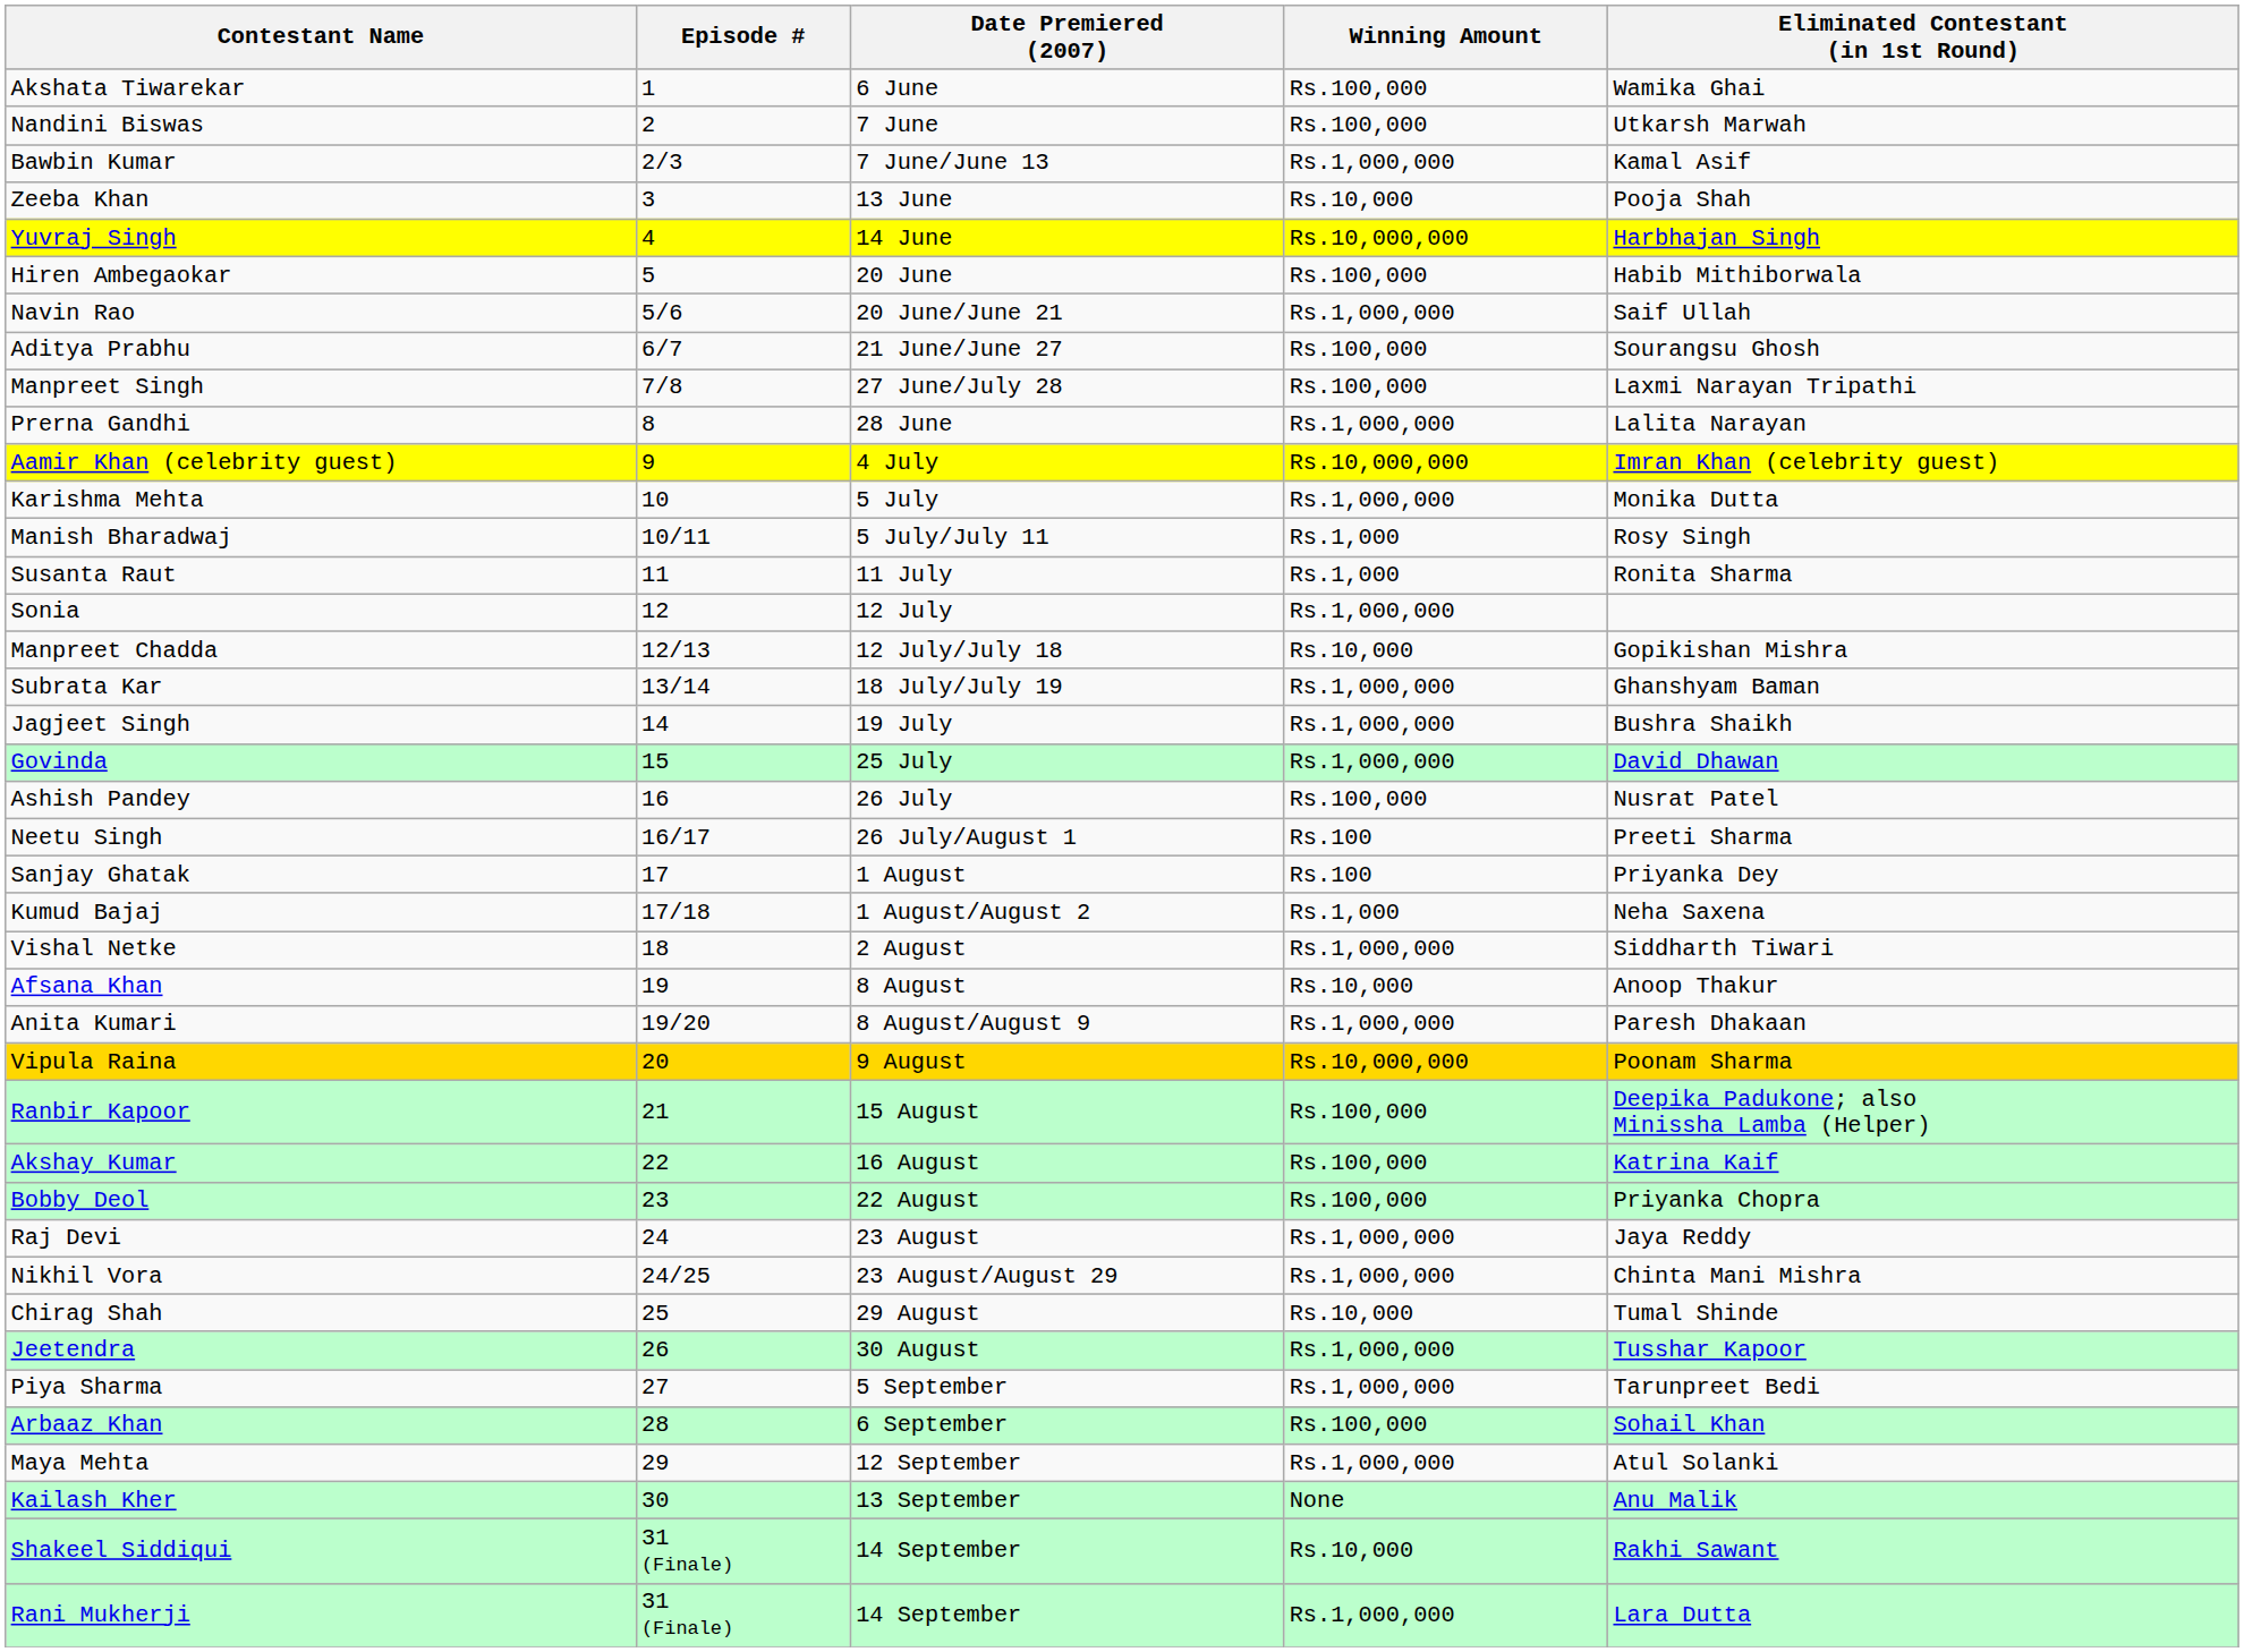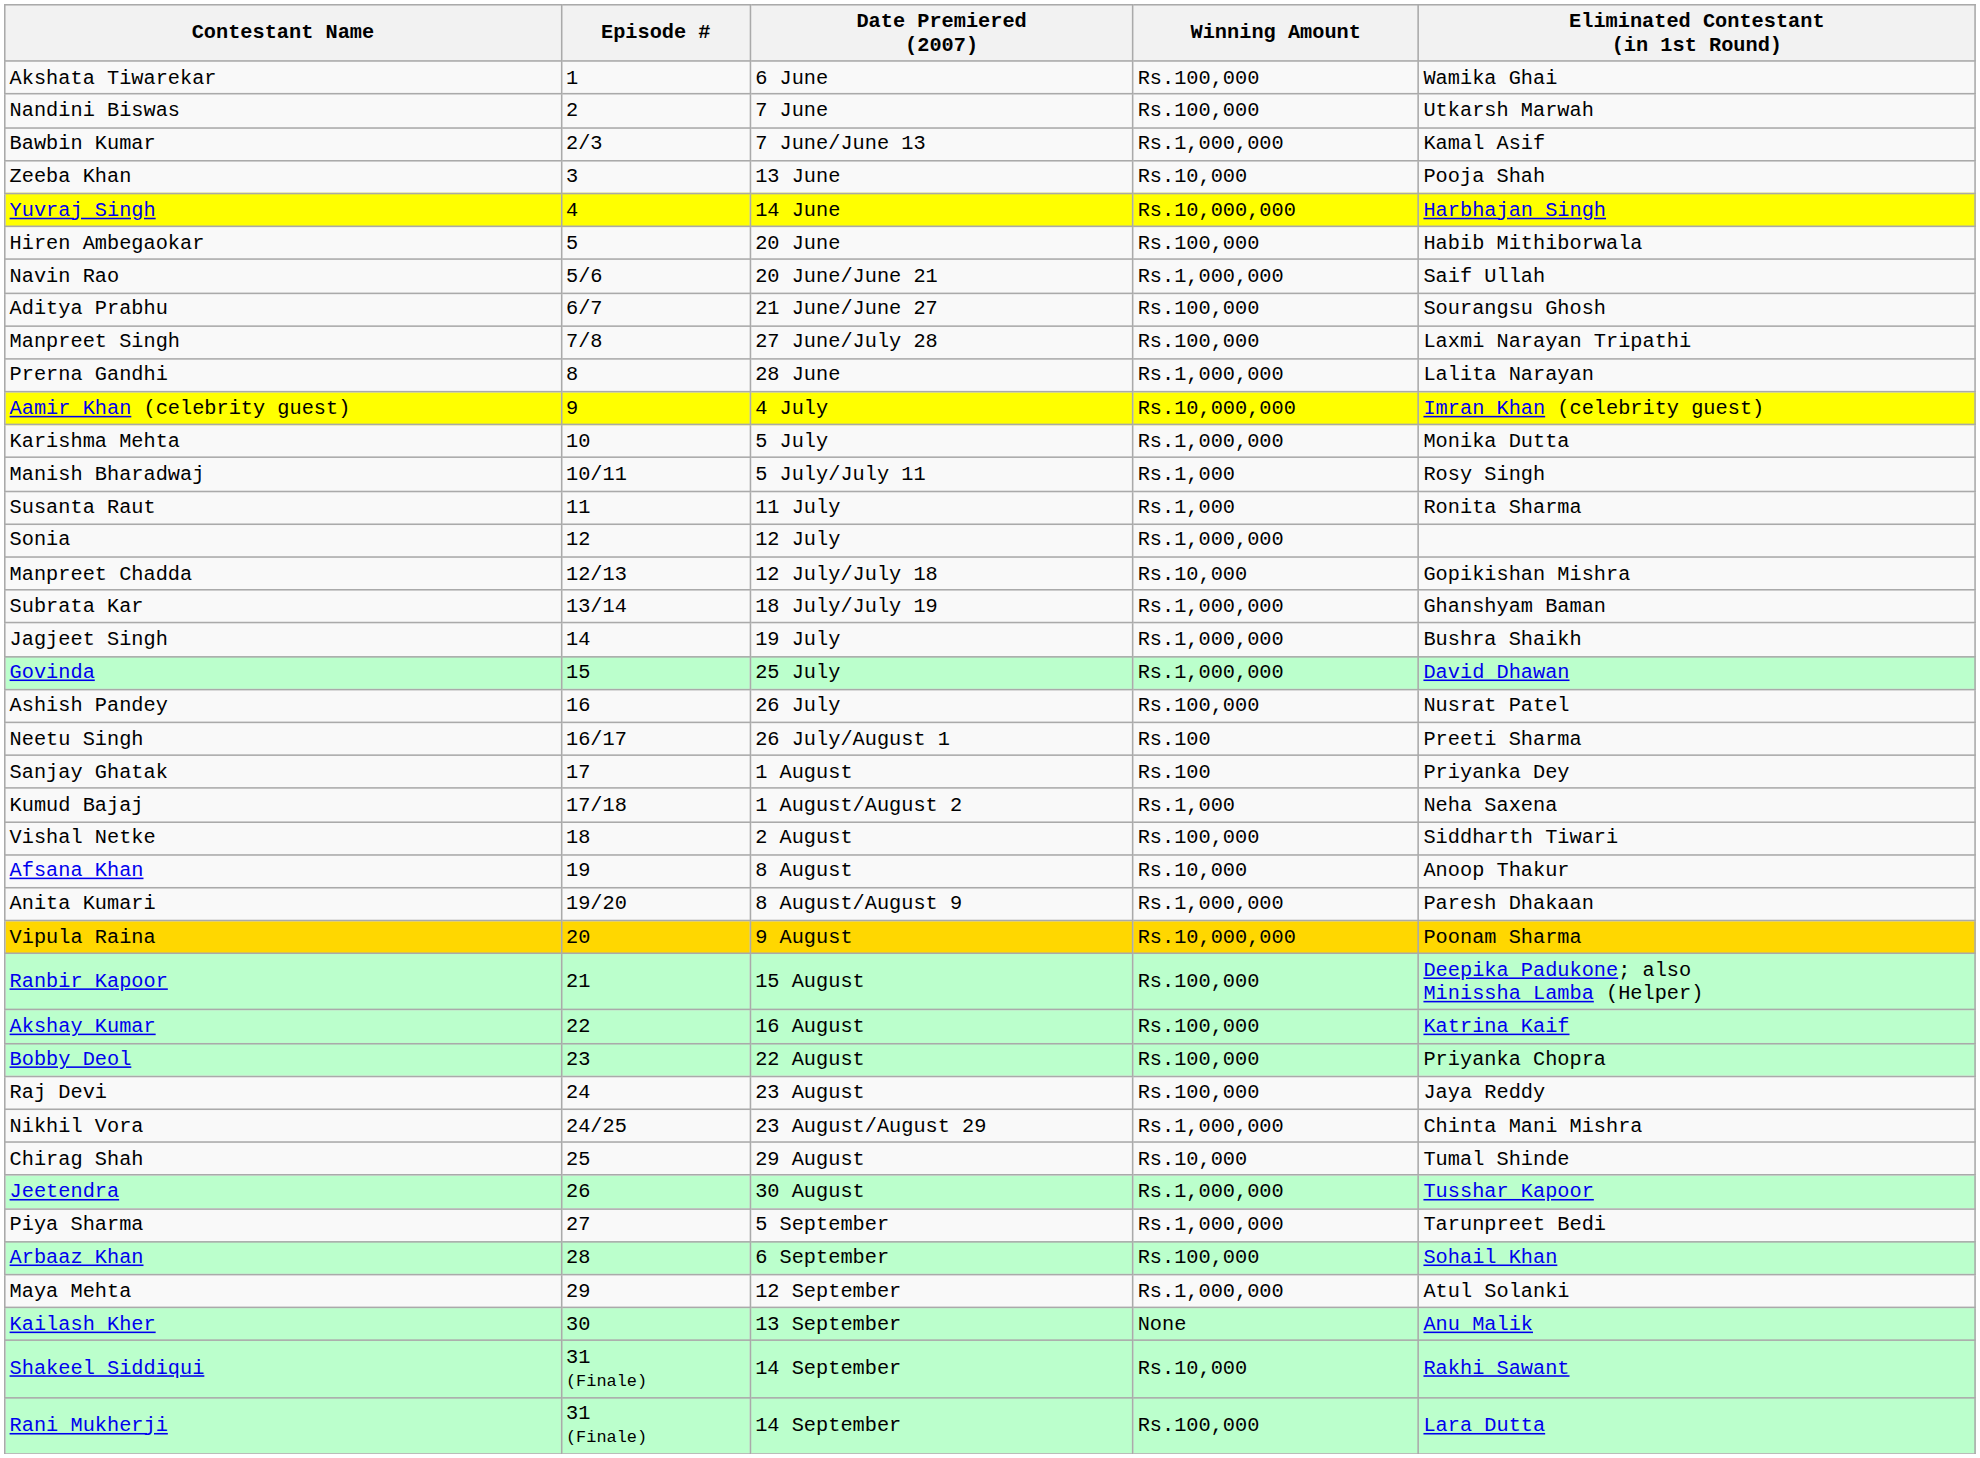 <table class="wikitable" width="100%">
 <tr>
 <th>Contestant Name</th>
 <th>Episode #</th>
 <th>Date Premiered<br>(2007)</th>
 <th>Winning Amount</th>
 <th>Eliminated Contestant<br>(in 1st Round)</th>
 </tr>
 <tr>
 <td>Akshata Tiwarekar</td>
 <td>1</td>
 <td>6 June</td>
 <td>Rs.100,000</td>
 <td>Wamika Ghai</td>
 </tr>
 <tr>
 <td>Nandini Biswas</td>
 <td>2</td>
 <td>7 June</td>
 <td>Rs.100,000</td>
 <td>Utkarsh Marwah</td>
 </tr>
 <tr>
 <td>Bawbin Kumar</td>
 <td>2/3</td>
 <td>7 June/June 13</td>
 <td>Rs.1,000,000</td>
 <td>Kamal Asif</td>
 </tr>
 <tr>
 <td>Zeeba Khan</td>
 <td>3</td>
 <td>13 June</td>
 <td>Rs.10,000</td>
 <td>Pooja Shah</td>
 </tr>
 <tr>
 <td style="background:yellow;"><a href='#'>Yuvraj Singh</a></td>
 <td style="background:yellow;">4</td>
 <td style="background:yellow;">14 June</td>
 <td style="background:yellow;">Rs.10,000,000</td>
 <td style="background:yellow;"><a href='#'>Harbhajan Singh</a></td>
 </tr>
 <tr>
 <td>Hiren Ambegaokar</td>
 <td>5</td>
 <td>20 June</td>
 <td>Rs.100,000</td>
 <td>Habib Mithiborwala</td>
 </tr>
 <tr>
 <td>Navin Rao</td>
 <td>5/6</td>
 <td>20 June/June 21</td>
 <td>Rs.1,000,000</td>
 <td>Saif Ullah</td>
 </tr>
 <tr>
 <td>Aditya Prabhu</td>
 <td>6/7</td>
 <td>21 June/June 27</td>
 <td>Rs.100,000</td>
 <td>Sourangsu Ghosh</td>
 </tr>
 <tr>
 <td>Manpreet Singh</td>
 <td>7/8</td>
 <td>27 June/July 28</td>
 <td>Rs.100,000</td>
 <td>Laxmi Narayan Tripathi</td>
 </tr>
 <tr>
 <td>Prerna Gandhi</td>
 <td>8</td>
 <td>28 June</td>
 <td>Rs.1,000,000</td>
 <td>Lalita Narayan</td>
 </tr>
 <tr>
 <td style="background:yellow;"><a href='#'>Aamir Khan</a> (celebrity guest)</td>
 <td style="background:yellow;">9</td>
 <td style="background:yellow;">4 July</td>
 <td style="background:yellow;">Rs.10,000,000</td>
 <td style="background:yellow;"><a href='#'>Imran Khan</a> (celebrity guest)</td>
 </tr>
 <tr>
 <td>Karishma Mehta</td>
 <td>10</td>
 <td>5 July</td>
 <td>Rs.1,000,000</td>
 <td>Monika Dutta</td>
 </tr>
 <tr>
 <td>Manish Bharadwaj</td>
 <td>10/11</td>
 <td>5 July/July 11</td>
 <td>Rs.1,000</td>
 <td>Rosy Singh</td>
 </tr>
 <tr>
 <td>Susanta Raut</td>
 <td>11</td>
 <td>11 July</td>
 <td>Rs.1,000</td>
 <td>Ronita Sharma</td>
 </tr>
 <tr>
 <td>Sonia</td>
 <td>12</td>
 <td>12 July</td>
 <td>Rs.1,000,000</td>
 <td></td>
 </tr>
 <tr>
 <td>Manpreet Chadda</td>
 <td>12/13</td>
 <td>12 July/July 18</td>
 <td>Rs.10,000</td>
 <td>Gopikishan Mishra</td>
 </tr>
 <tr>
 <td>Subrata Kar</td>
 <td>13/14</td>
 <td>18 July/July 19</td>
 <td>Rs.1,000,000</td>
 <td>Ghanshyam Baman</td>
 </tr>
 <tr>
 <td>Jagjeet Singh</td>
 <td>14</td>
 <td>19 July</td>
 <td>Rs.1,000,000</td>
 <td>Bushra Shaikh</td>
 </tr>
 <tr>
 <td style="background:#bbffcc;"><a href='#'>Govinda</a></td>
 <td style="background:#bbffcc;">15</td>
 <td style="background:#bbffcc;">25 July</td>
 <td style="background:#bbffcc;">Rs.1,000,000</td>
 <td style="background:#bbffcc;"><a href='#'>David Dhawan</a></td>
 </tr>
 <tr>
 <td>Ashish Pandey</td>
 <td>16</td>
 <td>26 July</td>
 <td>Rs.100,000</td>
 <td>Nusrat Patel</td>
 </tr>
 <tr>
 <td>Neetu Singh</td>
 <td>16/17</td>
 <td>26 July/August 1</td>
 <td>Rs.100</td>
 <td>Preeti Sharma</td>
 </tr>
 <tr>
 <td>Sanjay Ghatak</td>
 <td>17</td>
 <td>1 August</td>
 <td>Rs.100</td>
 <td>Priyanka Dey</td>
 </tr>
 <tr>
 <td>Kumud Bajaj</td>
 <td>17/18</td>
 <td>1 August/August 2</td>
 <td>Rs.1,000</td>
 <td>Neha Saxena</td>
 </tr>
 <tr>
 <td>Vishal Netke</td>
 <td>18</td>
 <td>2 August</td>
-<td>Rs.1,000,000</td>
+<td>Rs.100,000</td>
 <td>Siddharth Tiwari</td>
 </tr>
 <tr>
 <td><a href='#'>Afsana Khan</a></td>
 <td>19</td>
 <td>8 August</td>
 <td>Rs.10,000</td>
 <td>Anoop Thakur</td>
 </tr>
 <tr>
 <td>Anita Kumari</td>
 <td>19/20</td>
 <td>8 August/August 9</td>
 <td>Rs.1,000,000</td>
 <td>Paresh Dhakaan</td>
 </tr>
 <tr>
 <td style="background:gold">Vipula Raina</td>
 <td style="background:gold">20</td>
 <td style="background:gold">9 August</td>
 <td style="background:gold">Rs.10,000,000</td>
 <td style="background:gold">Poonam Sharma</td>
 </tr>
 <tr>
 <td style="background:#bbffcc;"><a href='#'>Ranbir Kapoor</a></td>
 <td style="background:#bbffcc;">21</td>
 <td style="background:#bbffcc;">15 August</td>
 <td style="background:#bbffcc;">Rs.100,000</td>
 <td style="background:#bbffcc;"><a href='#'>Deepika Padukone</a>; also<br><a href='#'>Minissha Lamba</a> (Helper)</td>
 </tr>
 <tr>
 <td style="background:#bbffcc;"><a href='#'>Akshay Kumar</a></td>
 <td style="background:#bbffcc;">22</td>
 <td style="background:#bbffcc;">16 August</td>
 <td style="background:#bbffcc;">Rs.100,000</td>
 <td style="background:#bbffcc;"><a href='#'>Katrina Kaif</a></td>
 </tr>
 <tr>
 <td style="background:#bbffcc;"><a href='#'>Bobby Deol</a></td>
 <td style="background:#bbffcc;">23</td>
 <td style="background:#bbffcc;">22 August</td>
 <td style="background:#bbffcc;">Rs.100,000</td>
 <td style="background:#bbffcc;">Priyanka Chopra</td>
 </tr>
 <tr>
 <td>Raj Devi</td>
 <td>24</td>
 <td>23 August</td>
-<td>Rs.1,000,000</td>
+<td>Rs.100,000</td>
 <td>Jaya Reddy</td>
 </tr>
 <tr>
 <td>Nikhil Vora</td>
 <td>24/25</td>
 <td>23 August/August 29</td>
 <td>Rs.1,000,000</td>
 <td>Chinta Mani Mishra</td>
 </tr>
 <tr>
 <td>Chirag Shah</td>
 <td>25</td>
 <td>29 August</td>
 <td>Rs.10,000</td>
 <td>Tumal Shinde</td>
 </tr>
 <tr>
 <td style="background:#bbffcc;"><a href='#'>Jeetendra</a></td>
 <td style="background:#bbffcc;">26</td>
 <td style="background:#bbffcc;">30 August</td>
 <td style="background:#bbffcc;">Rs.1,000,000</td>
 <td style="background:#bbffcc;"><a href='#'>Tusshar Kapoor</a></td>
 </tr>
 <tr>
 <td>Piya Sharma</td>
 <td>27</td>
 <td>5 September</td>
 <td>Rs.1,000,000</td>
 <td>Tarunpreet Bedi</td>
 </tr>
 <tr>
 <td style="background:#bbffcc;"><a href='#'>Arbaaz Khan</a></td>
 <td style="background:#bbffcc;">28</td>
 <td style="background:#bbffcc;">6 September</td>
 <td style="background:#bbffcc;">Rs.100,000</td>
 <td style="background:#bbffcc;"><a href='#'>Sohail Khan</a></td>
 </tr>
 <tr>
 <td>Maya Mehta</td>
 <td>29</td>
 <td>12 September</td>
 <td>Rs.1,000,000</td>
 <td>Atul Solanki</td>
 </tr>
 <tr>
 <td style="background:#bbffcc;"><a href='#'>Kailash Kher</a></td>
 <td style="background:#bbffcc;">30</td>
 <td style="background:#bbffcc;">13 September</td>
 <td style="background:#bbffcc;">None</td>
 <td style="background:#bbffcc;"><a href='#'>Anu Malik</a></td>
 </tr>
 <tr>
 <td style="background:#bbffcc;"><a href='#'>Shakeel Siddiqui</a></td>
 <td style="background:#bbffcc;">31<br><small>(Finale)</small></td>
 <td style="background:#bbffcc;">14 September</td>
 <td style="background:#bbffcc;">Rs.10,000</td>
 <td style="background:#bbffcc;"><a href='#'>Rakhi Sawant</a></td>
 </tr>
 <tr>
 <td style="background:#bbffcc;"><a href='#'>Rani Mukherji</a></td>
 <td style="background:#bbffcc;">31<br><small>(Finale)</small></td>
 <td style="background:#bbffcc;">14 September</td>
-<td style="background:#bbffcc;">Rs.1,000,000</td>
+<td style="background:#bbffcc;">Rs.100,000</td>
 <td style="background:#bbffcc;"><a href='#'>Lara Dutta</a></td>
 </tr>
 </table>
